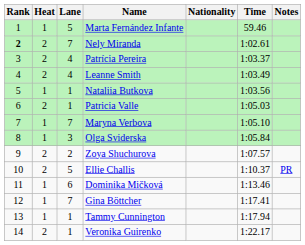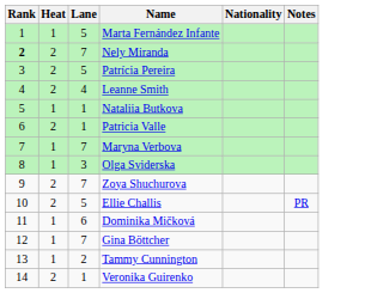 <table class="wikitable sortable" style="text-align:center">
 <tr>
 <th>Rank</th>
 <th>Heat</th>
 <th>Lane</th>
 <th>Name</th>
 <th>Nationality</th>
-<th>Time</th>
 <th>Notes</th>
 </tr>
 <tr bgcolor=bbf3bb>
 <td>1</td>
 <td>1</td>
 <td>5</td>
 <td align=left><a href='#'>Marta Fernández Infante</a></td>
 <td align=left></td>
-<td>59.46</td>
 <td></td>
 </tr>
 <tr bgcolor=bbf3bb>
 <td><strong>2</strong></td>
 <td>2</td>
 <td>7</td>
 <td align=left><a href='#'>Nely Miranda</a></td>
 <td align=left></td>
-<td>1:02.61</td>
 <td></td>
 </tr>
 <tr bgcolor=bbf3bb>
 <td>3</td>
 <td>2</td>
-<td>4</td>
+<td>5</td>
 <td align=left><a href='#'>Patrícia Pereira</a></td>
 <td align=left></td>
-<td>1:03.37</td>
 <td></td>
 </tr>
 <tr bgcolor=bbf3bb>
 <td>4</td>
 <td>2</td>
 <td>4</td>
 <td align=left><a href='#'>Leanne Smith</a></td>
 <td align=left></td>
-<td>1:03.49</td>
 <td></td>
 </tr>
 <tr bgcolor=bbf3bb>
 <td>5</td>
 <td>1</td>
 <td>1</td>
 <td align=left><a href='#'>Nataliia Butkova</a></td>
 <td align=left></td>
-<td>1:03.56</td>
 <td></td>
 </tr>
 <tr bgcolor=bbf3bb>
 <td>6</td>
 <td>2</td>
 <td>1</td>
 <td align=left><a href='#'>Patricia Valle</a></td>
 <td align=left></td>
-<td>1:05.03</td>
 <td></td>
 </tr>
 <tr bgcolor=bbf3bb>
 <td>7</td>
 <td>1</td>
 <td>7</td>
 <td align=left><a href='#'>Maryna Verbova</a></td>
 <td align=left></td>
-<td>1:05.10</td>
 <td></td>
 </tr>
 <tr bgcolor=bbf3bb>
 <td>8</td>
 <td>1</td>
 <td>3</td>
 <td align=left><a href='#'>Olga Sviderska</a></td>
 <td align=left></td>
-<td>1:05.84</td>
 <td></td>
 </tr>
 <tr>
 <td>9</td>
 <td>2</td>
-<td>2</td>
+<td>7</td>
 <td align=left><a href='#'>Zoya Shuchurova</a></td>
 <td align=left></td>
-<td>1:07.57</td>
 <td></td>
 </tr>
 <tr>
 <td>10</td>
 <td>2</td>
 <td>5</td>
 <td align=left><a href='#'>Ellie Challis</a></td>
 <td align=left></td>
-<td>1:10.37</td>
 <td><a href='#'>PR</a></td>
 </tr>
 <tr>
 <td>11</td>
 <td>1</td>
 <td>6</td>
 <td align=left><a href='#'>Dominika Mičková</a></td>
 <td align=left></td>
-<td>1:13.46</td>
 <td></td>
 </tr>
 <tr>
 <td>12</td>
 <td>1</td>
 <td>7</td>
 <td align=left><a href='#'>Gina Böttcher</a></td>
 <td align=left></td>
-<td>1:17.41</td>
 <td></td>
 </tr>
 <tr>
 <td>13</td>
 <td>1</td>
-<td>1</td>
+<td>2</td>
 <td align=left><a href='#'>Tammy Cunnington</a></td>
 <td align=left></td>
-<td>1:17.94</td>
 <td></td>
 </tr>
 <tr>
 <td>14</td>
 <td>2</td>
 <td>1</td>
 <td align=left><a href='#'>Veronika Guirenko</a></td>
 <td align=left></td>
-<td>1:22.17</td>
 <td></td>
 </tr>
 </table>
